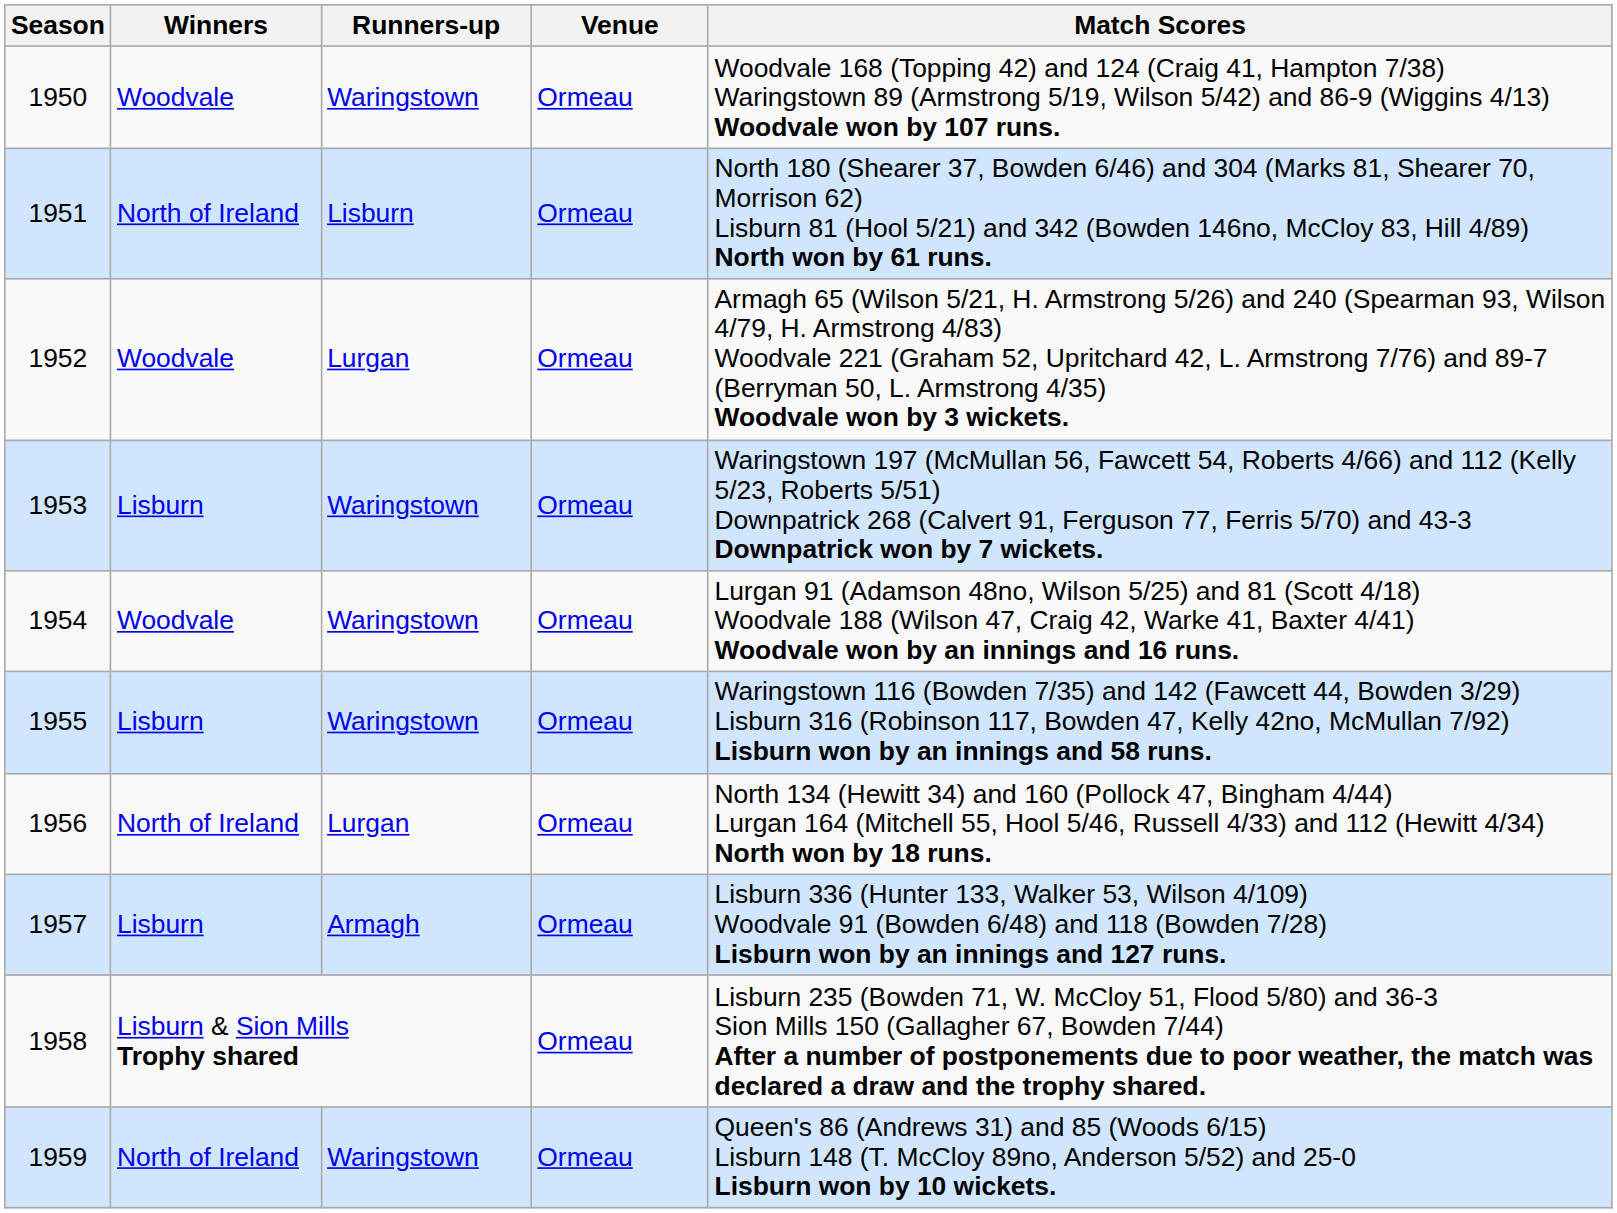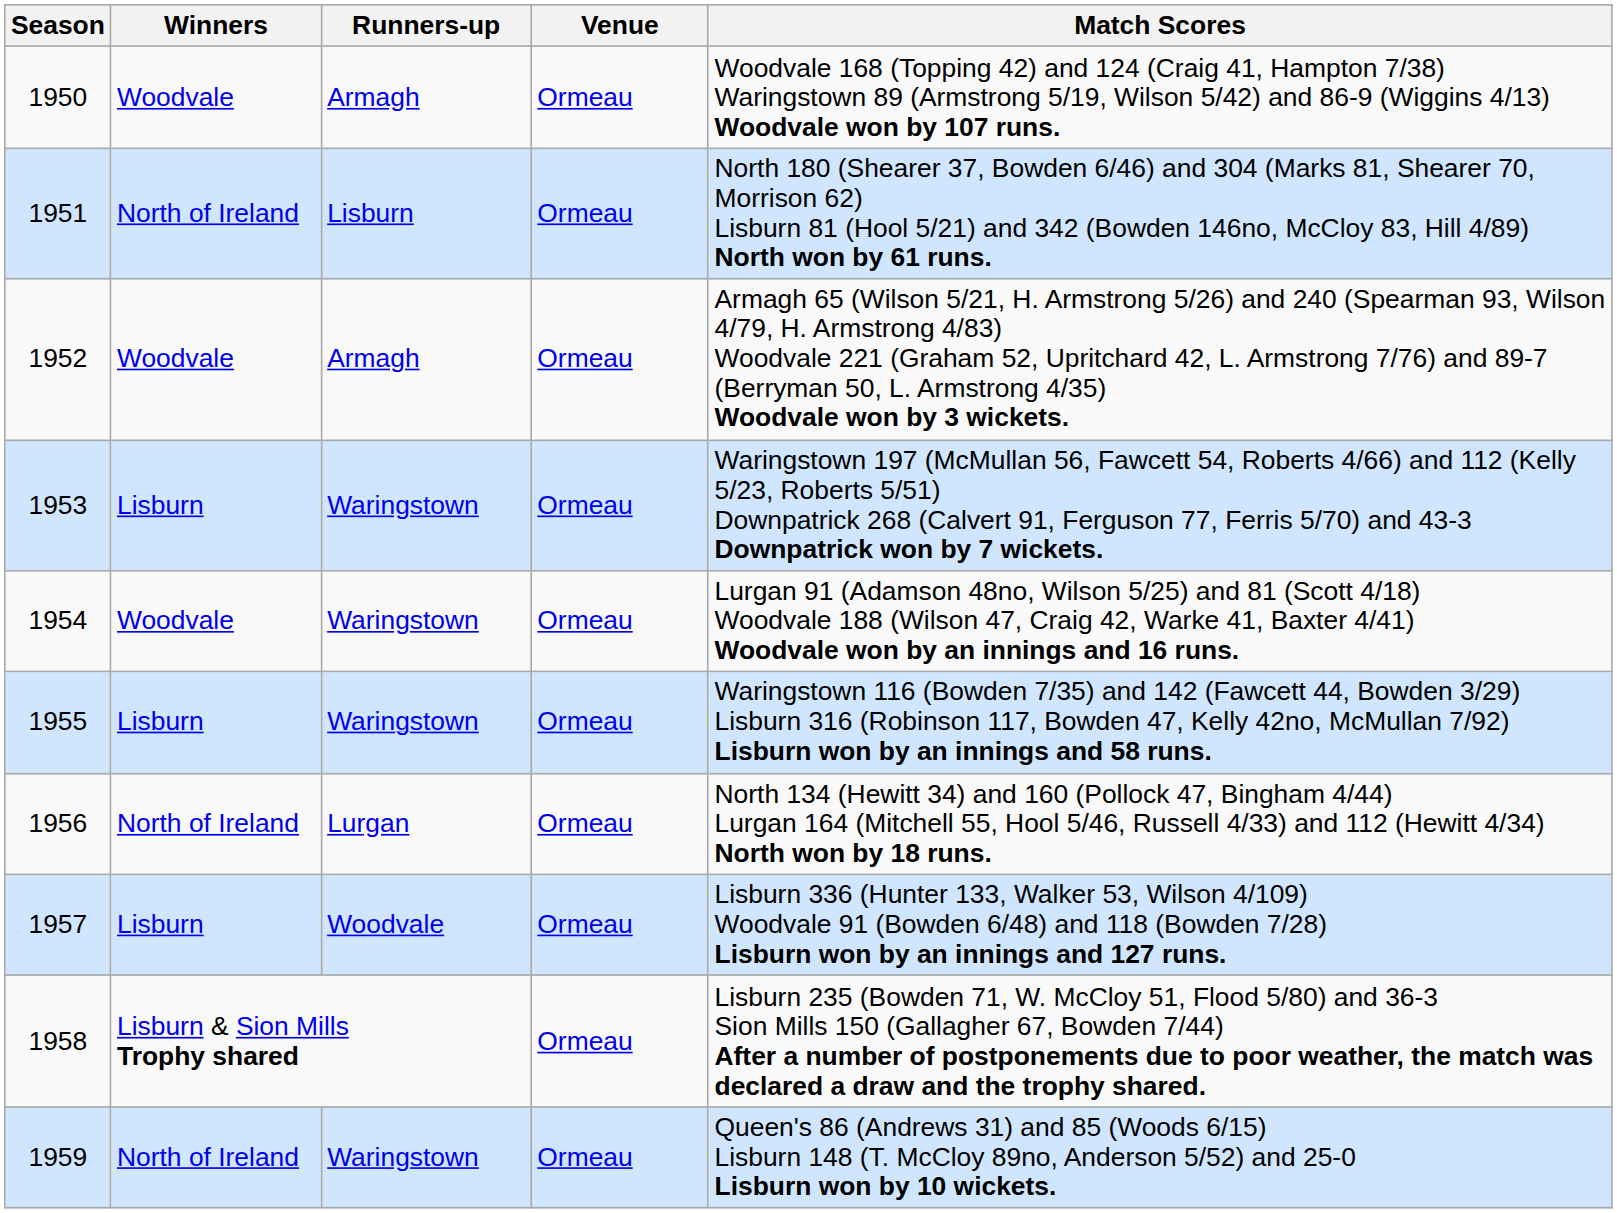 <table class="wikitable">
 <tr>
 <th>Season</th>
 <th width="120">Winners</th>
 <th width="120">Runners-up</th>
 <th width="100">Venue</th>
 <th width="540">Match Scores</th>
 </tr>
 <tr>
 <td align="center">1950</td>
 <td><a href='#'>Woodvale</a></td>
-<td><a href='#'>Waringstown</a></td>
+<td><a href='#'>Armagh</a></td>
 <td><a href='#'>Ormeau</a></td>
 <td>Woodvale 168 (Topping 42) and 124 (Craig 41, Hampton 7/38)<br>Waringstown 89 (Armstrong 5/19, Wilson 5/42) and 86-9 (Wiggins 4/13)<br><strong>Woodvale won by 107 runs.</strong></td>
 </tr>
 <tr style="background: #D0E6FF;">
 <td align="center">1951</td>
 <td><a href='#'>North of Ireland</a></td>
 <td><a href='#'>Lisburn</a></td>
 <td><a href='#'>Ormeau</a></td>
 <td>North 180 (Shearer 37, Bowden 6/46) and 304 (Marks 81, Shearer 70, Morrison 62)<br>Lisburn 81 (Hool 5/21) and 342 (Bowden 146no, McCloy 83, Hill 4/89)<br><strong>North won by 61 runs.</strong></td>
 </tr>
 <tr>
 <td align="center">1952</td>
 <td><a href='#'>Woodvale</a></td>
-<td><a href='#'>Lurgan</a></td>
+<td><a href='#'>Armagh</a></td>
 <td><a href='#'>Ormeau</a></td>
 <td>Armagh 65 (Wilson 5/21, H. Armstrong 5/26) and 240 (Spearman 93, Wilson 4/79, H. Armstrong 4/83)<br>Woodvale 221 (Graham 52, Upritchard 42, L. Armstrong 7/76) and 89-7 (Berryman 50, L. Armstrong 4/35)<br><strong>Woodvale won by 3 wickets.</strong></td>
 </tr>
 <tr style="background: #D0E6FF;">
 <td align="center">1953</td>
 <td><a href='#'>Lisburn</a></td>
 <td><a href='#'>Waringstown</a></td>
 <td><a href='#'>Ormeau</a></td>
 <td>Waringstown 197 (McMullan 56, Fawcett 54, Roberts 4/66) and 112 (Kelly 5/23, Roberts 5/51)<br>Downpatrick 268 (Calvert 91, Ferguson 77, Ferris 5/70) and 43-3<br><strong>Downpatrick won by 7 wickets.</strong></td>
 </tr>
 <tr>
 <td align="center">1954</td>
 <td><a href='#'>Woodvale</a></td>
 <td><a href='#'>Waringstown</a></td>
 <td><a href='#'>Ormeau</a></td>
 <td>Lurgan 91 (Adamson 48no, Wilson 5/25) and 81 (Scott 4/18)<br>Woodvale 188 (Wilson 47, Craig 42, Warke 41, Baxter 4/41)<br><strong>Woodvale won by an innings and 16 runs.</strong></td>
 </tr>
 <tr style="background: #D0E6FF;">
 <td align="center">1955</td>
 <td><a href='#'>Lisburn</a></td>
 <td><a href='#'>Waringstown</a></td>
 <td><a href='#'>Ormeau</a></td>
 <td>Waringstown 116 (Bowden 7/35) and 142 (Fawcett 44, Bowden 3/29)<br>Lisburn 316 (Robinson 117, Bowden 47, Kelly 42no, McMullan 7/92)<br><strong>Lisburn won by an innings and 58 runs.</strong></td>
 </tr>
 <tr>
 <td align="center">1956</td>
 <td><a href='#'>North of Ireland</a></td>
 <td><a href='#'>Lurgan</a></td>
 <td><a href='#'>Ormeau</a></td>
 <td>North 134 (Hewitt 34) and 160 (Pollock 47, Bingham 4/44)<br>Lurgan 164 (Mitchell 55, Hool 5/46, Russell 4/33) and 112 (Hewitt 4/34)<br><strong>North won by 18 runs.</strong></td>
 </tr>
 <tr style="background: #D0E6FF;">
 <td align="center">1957</td>
 <td><a href='#'>Lisburn</a></td>
-<td><a href='#'>Armagh</a></td>
+<td><a href='#'>Woodvale</a></td>
 <td><a href='#'>Ormeau</a></td>
 <td>Lisburn 336 (Hunter 133, Walker 53, Wilson 4/109)<br>Woodvale 91 (Bowden 6/48) and 118 (Bowden 7/28)<br><strong>Lisburn won by an innings and 127 runs.</strong></td>
 </tr>
 <tr>
 <td align="center">1958</td>
 <td colspan=2><a href='#'>Lisburn</a> & <a href='#'>Sion Mills</a><br><strong>Trophy shared</strong></td>
 <td><a href='#'>Ormeau</a></td>
 <td>Lisburn 235 (Bowden 71, W. McCloy 51, Flood 5/80) and 36-3<br>Sion Mills 150 (Gallagher 67, Bowden 7/44)<br><strong>After a number of postponements due to poor weather, the match was declared a draw and the trophy shared.</strong></td>
 </tr>
 <tr style="background: #D0E6FF;">
 <td align="center">1959</td>
 <td><a href='#'>North of Ireland</a></td>
 <td><a href='#'>Waringstown</a></td>
 <td><a href='#'>Ormeau</a></td>
 <td>Queen's 86 (Andrews 31) and 85 (Woods 6/15)<br>Lisburn 148 (T. McCloy 89no, Anderson 5/52) and 25-0<br><strong>Lisburn won by 10 wickets.</strong></td>
 </tr>
 </table>
